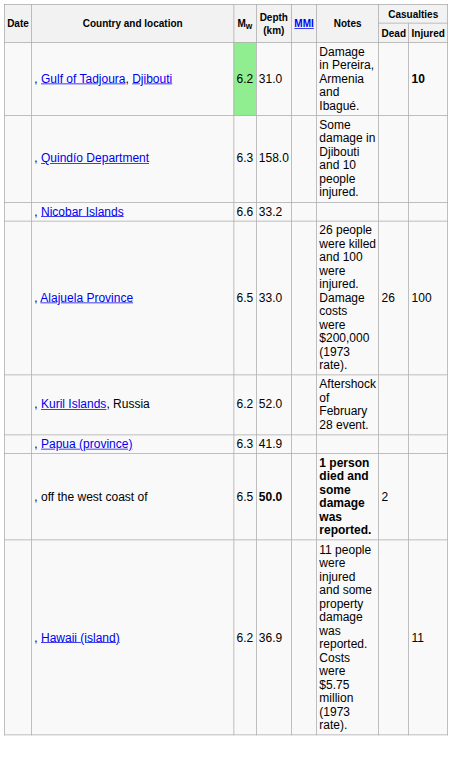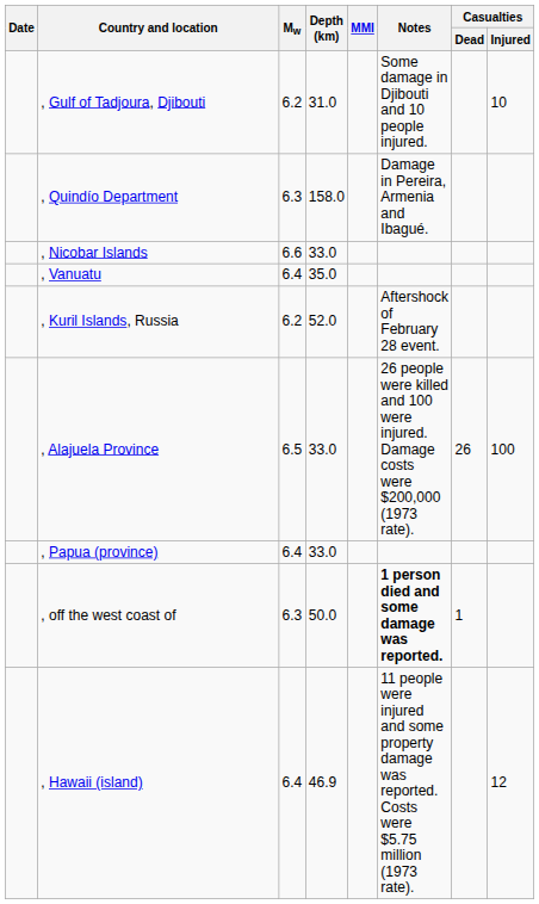 <table class="wikitable sortable sort-under" style="border:1px black; margin-left:1em;">
 <tr>
 <th rowspan="2"><small>Date</small></th>
 <th rowspan="2" style="width: 310px"><small>Country and location</small></th>
 <th rowspan="2"><small>M<sub>w</sub></small></th>
 <th rowspan="2"><small>Depth (km)</small></th>
 <th rowspan="2"><small><a href='#'>MMI</a></small></th>
 <th rowspan="2" class="unsortable"><small>Notes</small></th>
 <th colspan="2"><small>Casualties</small></th>
 </tr>
 <tr>
 <th><small>Dead</small></th>
 <th><small>Injured</small></th>
 </tr>
 <tr>
 <td></td>
 <td>, <a href='#'>Gulf of Tadjoura</a>, <a href='#'>Djibouti</a></td>
-<td style="background: lightgreen;">6.2</td>
+<td>6.2</td>
 <td>31.0</td>
 <td></td>
-<td>Damage in Pereira, Armenia and Ibagué.</td>
+<td>Some damage in Djibouti and 10 people injured.</td>
 <td></td>
-<td><strong>10</strong></td>
+<td>10</td>
 </tr>
 <tr>
 <td></td>
 <td>, <a href='#'>Quindío Department</a></td>
 <td>6.3</td>
 <td>158.0</td>
 <td></td>
-<td>Some damage in Djibouti and 10 people injured.</td>
+<td>Damage in Pereira, Armenia and Ibagué.</td>
 <td></td>
 <td></td>
 </tr>
 <tr>
 <td></td>
 <td>, <a href='#'>Nicobar Islands</a></td>
 <td>6.6</td>
-<td>33.2</td>
+<td>33.0</td>
 <td></td>
 <td></td>
+<td></td>
+<td></td>
+</tr>
+<tr>
+<td></td>
+<td>, <a href='#'>Vanuatu</a></td>
+<td>6.4</td>
+<td>35.0</td>
+<td></td>
+<td></td>
+<td></td>
+<td></td>
+</tr>
+<tr>
+<td></td>
+<td>, <a href='#'>Kuril Islands</a>, Russia</td>
+<td>6.2</td>
+<td>52.0</td>
+<td></td>
+<td>Aftershock of February 28 event.</td>
 <td></td>
 <td></td>
 </tr>
 <tr>
 <td></td>
 <td>, <a href='#'>Alajuela Province</a></td>
 <td>6.5</td>
 <td>33.0</td>
 <td></td>
 <td>26 people were killed and 100 were injured. Damage costs were $200,000 (1973 rate).</td>
 <td>26</td>
 <td>100</td>
 </tr>
 <tr>
 <td></td>
-<td>, <a href='#'>Kuril Islands</a>, Russia</td>
-<td>6.2</td>
-<td>52.0</td>
-<td></td>
-<td>Aftershock of February 28 event.</td>
-<td></td>
-<td></td>
-</tr>
-<tr>
-<td></td>
 <td>, <a href='#'>Papua (province)</a></td>
-<td>6.3</td>
-<td>41.9</td>
+<td>6.4</td>
+<td>33.0</td>
 <td></td>
 <td></td>
 <td></td>
 <td></td>
 </tr>
 <tr>
 <td></td>
 <td>, off the west coast of</td>
-<td>6.5</td>
-<td><strong>50.0</strong></td>
+<td>6.3</td>
+<td>50.0</td>
 <td></td>
 <td><strong>1 person died and some damage was reported.</strong></td>
-<td>2</td>
+<td>1</td>
 <td></td>
 </tr>
 <tr>
 <td></td>
 <td>, <a href='#'>Hawaii (island)</a></td>
-<td>6.2</td>
-<td>36.9</td>
+<td>6.4</td>
+<td>46.9</td>
 <td></td>
 <td>11 people were injured and some property damage was reported. Costs were $5.75 million (1973 rate).</td>
 <td></td>
-<td>11</td>
+<td>12</td>
 </tr>
 </table>
